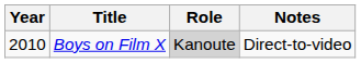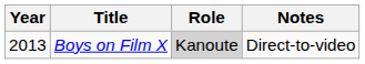 <table class="wikitable sortable">
 <tr>
 <th>Year</th>
 <th>Title</th>
 <th>Role</th>
 <th>Notes</th>
 </tr>
 <tr>
-<td>2010</td>
+<td>2013</td>
 <td><a href='#'><em>Boys on Film X</em></a></td>
 <td style="background: lightgrey;">Kanoute</td>
 <td>Direct-to-video</td>
 </tr>
 </table>
